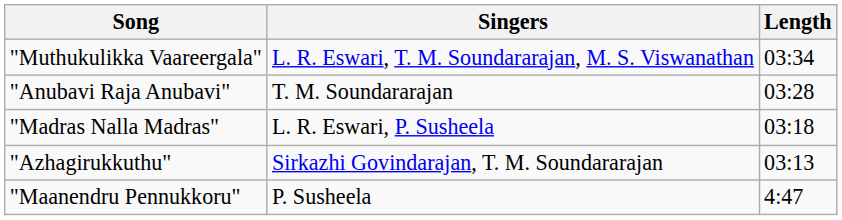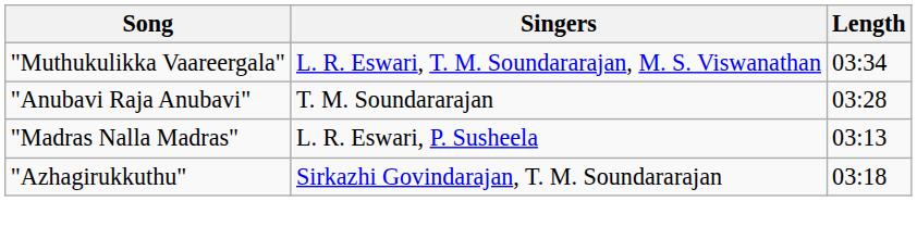 <table class="wikitable">
 <tr>
 <th>Song</th>
 <th>Singers</th>
 <th>Length</th>
 </tr>
 <tr>
 <td>"Muthukulikka Vaareergala"</td>
 <td><a href='#'>L. R. Eswari</a>, <a href='#'>T. M. Soundararajan</a>, <a href='#'>M. S. Viswanathan</a></td>
 <td>03:34</td>
 </tr>
 <tr>
 <td>"Anubavi Raja Anubavi"</td>
 <td>T. M. Soundararajan</td>
 <td>03:28</td>
 </tr>
 <tr>
 <td>"Madras Nalla Madras"</td>
 <td>L. R. Eswari, <a href='#'>P. Susheela</a></td>
-<td>03:18</td>
+<td>03:13</td>
 </tr>
 <tr>
 <td>"Azhagirukkuthu"</td>
 <td><a href='#'>Sirkazhi Govindarajan</a>, T. M. Soundararajan</td>
-<td>03:13</td>
-</tr>
-<tr>
-<td>"Maanendru Pennukkoru"</td>
-<td>P. Susheela</td>
-<td>4:47</td>
+<td>03:18</td>
 </tr>
 </table>
